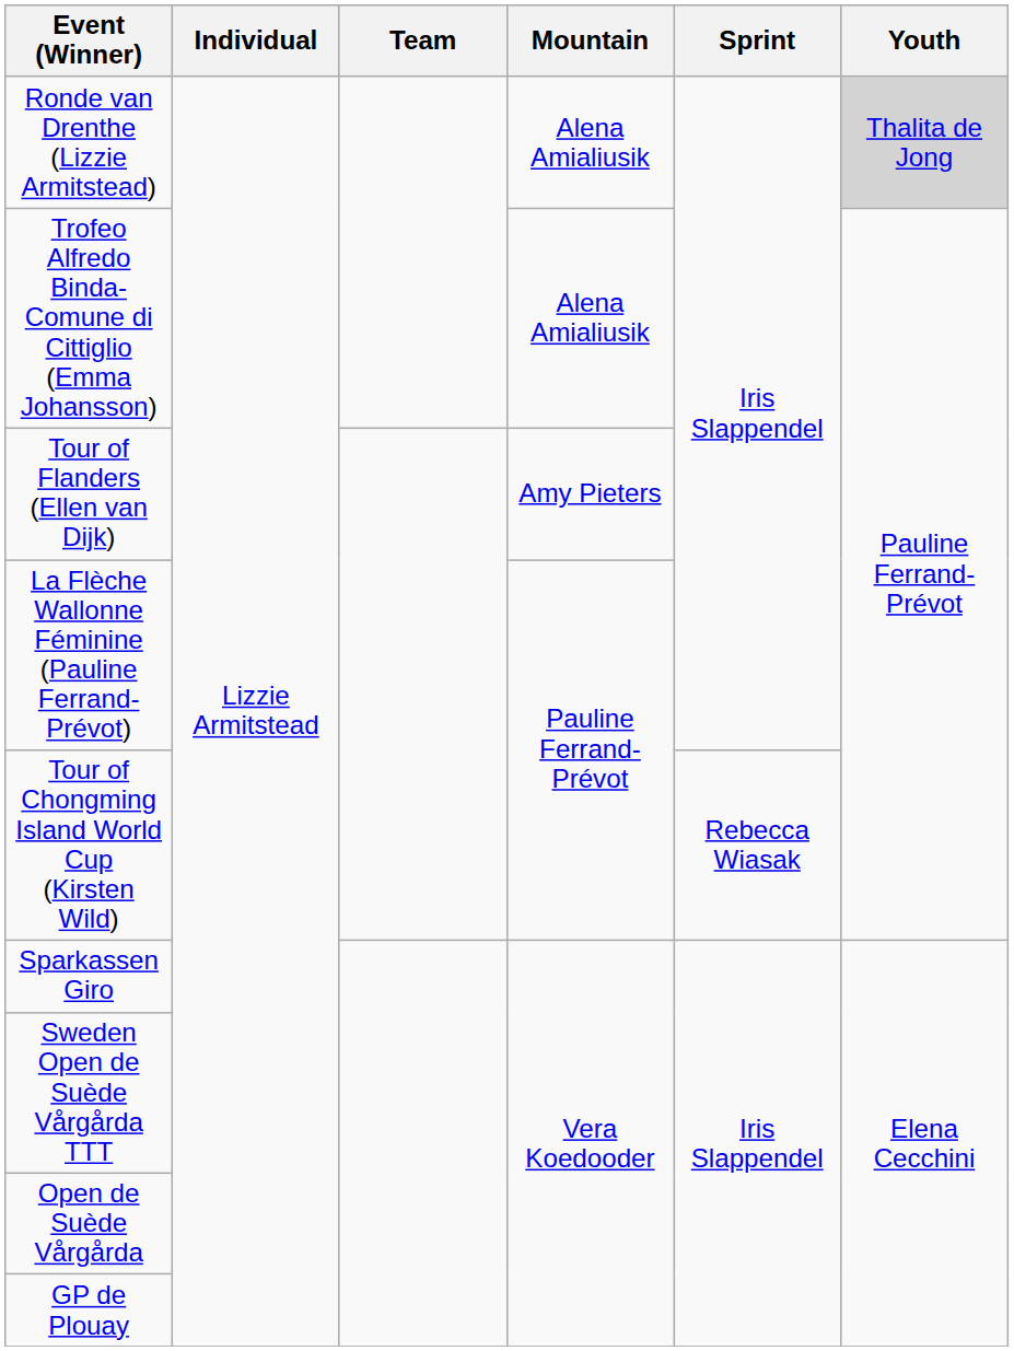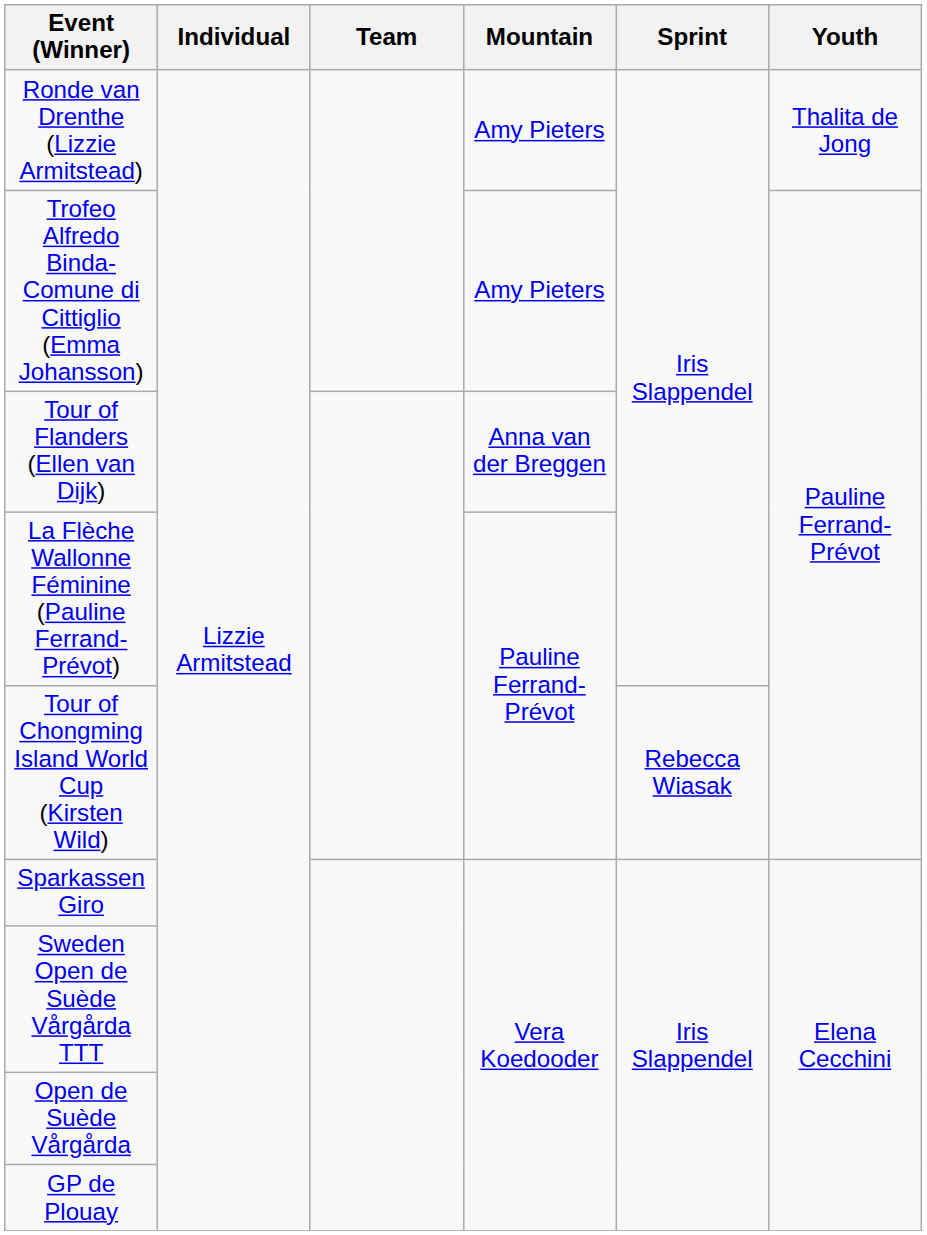 <table class="wikitable" style="text-align: center;">
 <tr>
 <th style="width:16.67%;">Event<br>(Winner)</th>
 <th style="width:16.67%;"><strong>Individual</strong><br></th>
 <th style="width:16.67%;"><strong>Team</strong></th>
 <th style="width:16.67%;"><strong>Mountain</strong></th>
 <th style="width:16.67%;"><strong>Sprint</strong></th>
 <th style="width:16.67%;"><strong>Youth</strong></th>
 </tr>
 <tr>
 <td><a href='#'>Ronde van Drenthe</a><br>(<a href='#'>Lizzie Armitstead</a>)</td>
 <td rowspan=9><a href='#'>Lizzie Armitstead</a></td>
 <td rowspan=2></td>
-<td><a href='#'>Alena Amialiusik</a></td>
+<td><a href='#'>Amy Pieters</a></td>
 <td rowspan=4><a href='#'>Iris Slappendel</a></td>
-<td style="background: lightgrey;"><a href='#'>Thalita de Jong</a></td>
+<td><a href='#'>Thalita de Jong</a></td>
 </tr>
 <tr>
 <td><a href='#'>Trofeo Alfredo Binda-Comune di Cittiglio</a><br>(<a href='#'>Emma Johansson</a>)</td>
-<td><a href='#'>Alena Amialiusik</a></td>
+<td><a href='#'>Amy Pieters</a></td>
 <td rowspan=4><a href='#'>Pauline Ferrand-Prévot</a></td>
 </tr>
 <tr>
 <td><a href='#'>Tour of Flanders</a><br>(<a href='#'>Ellen van Dijk</a>)</td>
 <td rowspan=3></td>
-<td><a href='#'>Amy Pieters</a></td>
+<td><a href='#'>Anna van der Breggen</a></td>
 </tr>
 <tr>
 <td><a href='#'>La Flèche Wallonne Féminine</a><br>(<a href='#'>Pauline Ferrand-Prévot</a>)</td>
 <td rowspan=2><a href='#'>Pauline Ferrand-Prévot</a></td>
 </tr>
 <tr>
 <td><a href='#'>Tour of Chongming Island World Cup</a><br>(<a href='#'>Kirsten Wild</a>)</td>
 <td><a href='#'>Rebecca Wiasak</a></td>
 </tr>
 <tr>
 <td><a href='#'>Sparkassen Giro</a></td>
 <td rowspan=4></td>
 <td rowspan=4><a href='#'>Vera Koedooder</a></td>
 <td rowspan=4><a href='#'>Iris Slappendel</a></td>
 <td rowspan=4><a href='#'>Elena Cecchini</a></td>
 </tr>
 <tr>
 <td><a href='#'>Sweden Open de Suède Vårgårda TTT</a></td>
 </tr>
 <tr>
 <td><a href='#'>Open de Suède Vårgårda</a></td>
 </tr>
 <tr>
 <td><a href='#'>GP de Plouay</a></td>
 </tr>
 </table>
